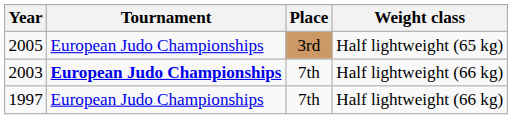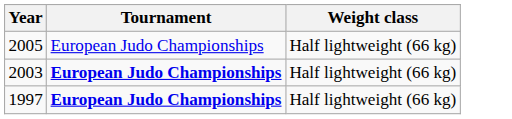 <table class=wikitable>
 <tr>
 <th>Year</th>
 <th>Tournament</th>
-<th>Place</th>
 <th>Weight class</th>
 </tr>
 <tr>
 <td>2005</td>
 <td><a href='#'>European Judo Championships</a></td>
-<td bgcolor="cc9966" align="center">3rd</td>
-<td>Half lightweight (65 kg)</td>
+<td>Half lightweight (66 kg)</td>
 </tr>
 <tr>
 <td>2003</td>
 <td><strong><a href='#'>European Judo Championships</a></strong></td>
-<td align="center">7th</td>
 <td>Half lightweight (66 kg)</td>
 </tr>
 <tr>
 <td>1997</td>
-<td><a href='#'>European Judo Championships</a></td>
-<td align="center">7th</td>
+<td><strong><a href='#'>European Judo Championships</a></strong></td>
 <td>Half lightweight (66 kg)</td>
 </tr>
 </table>
